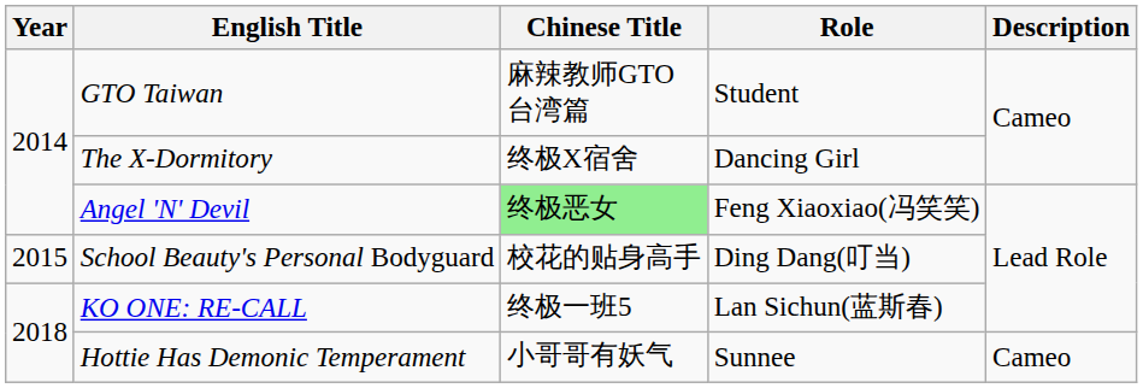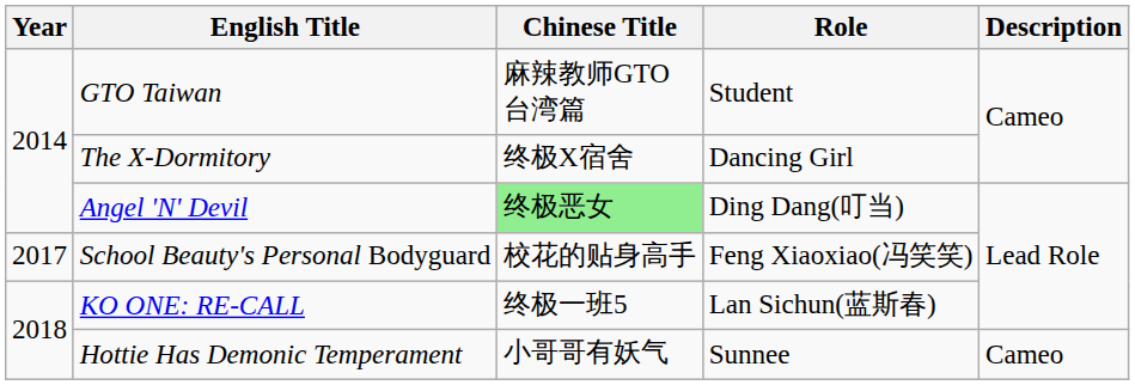 <table class="wikitable">
 <tr>
 <th>Year</th>
 <th>English Title</th>
 <th>Chinese Title</th>
 <th>Role</th>
 <th>Description</th>
 </tr>
 <tr>
 <td rowspan="3">2014</td>
 <td><em>GTO Taiwan</em></td>
 <td>麻辣教师GTO<br>台湾篇</td>
 <td>Student</td>
 <td rowspan="2">Cameo</td>
 </tr>
 <tr>
 <td><em>The X-Dormitory</em></td>
 <td>终极X宿舍</td>
 <td>Dancing Girl</td>
 </tr>
 <tr>
 <td><em><a href='#'>Angel 'N' Devil</a></em></td>
 <td style="background: lightgreen;">终极恶女</td>
-<td>Feng Xiaoxiao(冯笑笑)</td>
+<td>Ding Dang(叮当)</td>
 <td rowspan="3">Lead Role</td>
 </tr>
 <tr>
-<td>2015</td>
+<td>2017</td>
 <td><em>School Beauty's Personal</em> Bodyguard</td>
 <td>校花的贴身高手</td>
-<td>Ding Dang(叮当)</td>
+<td>Feng Xiaoxiao(冯笑笑)</td>
 </tr>
 <tr>
 <td rowspan="2">2018</td>
 <td><em><a href='#'>KO ONE: RE-CALL</a></em></td>
 <td>终极一班5</td>
 <td>Lan Sichun(蓝斯春)</td>
 </tr>
 <tr>
 <td><em>Hottie Has Demonic Temperament</em></td>
 <td>小哥哥有妖气</td>
 <td>Sunnee</td>
 <td>Cameo</td>
 </tr>
 </table>
